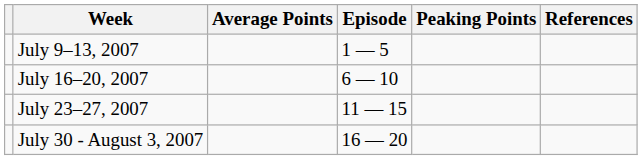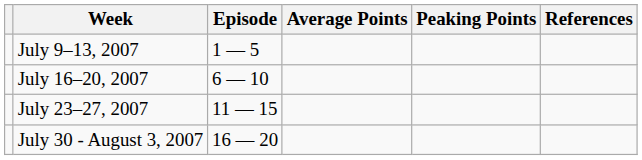 <table class="wikitable">
 <tr>
 <th></th>
 <th>Week</th>
+<th>Episode</th>
 <th>Average Points</th>
-<th>Episode</th>
 <th>Peaking Points</th>
 <th>References</th>
 </tr>
 <tr>
 <td></td>
 <td>July 9–13, 2007</td>
+<td>1 — 5</td>
 <td></td>
-<td>1 — 5</td>
 <td></td>
 <td></td>
 </tr>
 <tr>
 <td></td>
 <td>July 16–20, 2007</td>
+<td>6 — 10</td>
 <td></td>
-<td>6 — 10</td>
 <td></td>
 <td></td>
 </tr>
 <tr>
 <td></td>
 <td>July 23–27, 2007</td>
+<td>11 — 15</td>
 <td></td>
-<td>11 — 15</td>
 <td></td>
 <td></td>
 </tr>
 <tr>
 <td></td>
 <td>July 30 - August 3, 2007</td>
+<td>16 — 20</td>
 <td></td>
-<td>16 — 20</td>
 <td></td>
 <td></td>
 </tr>
 </table>
